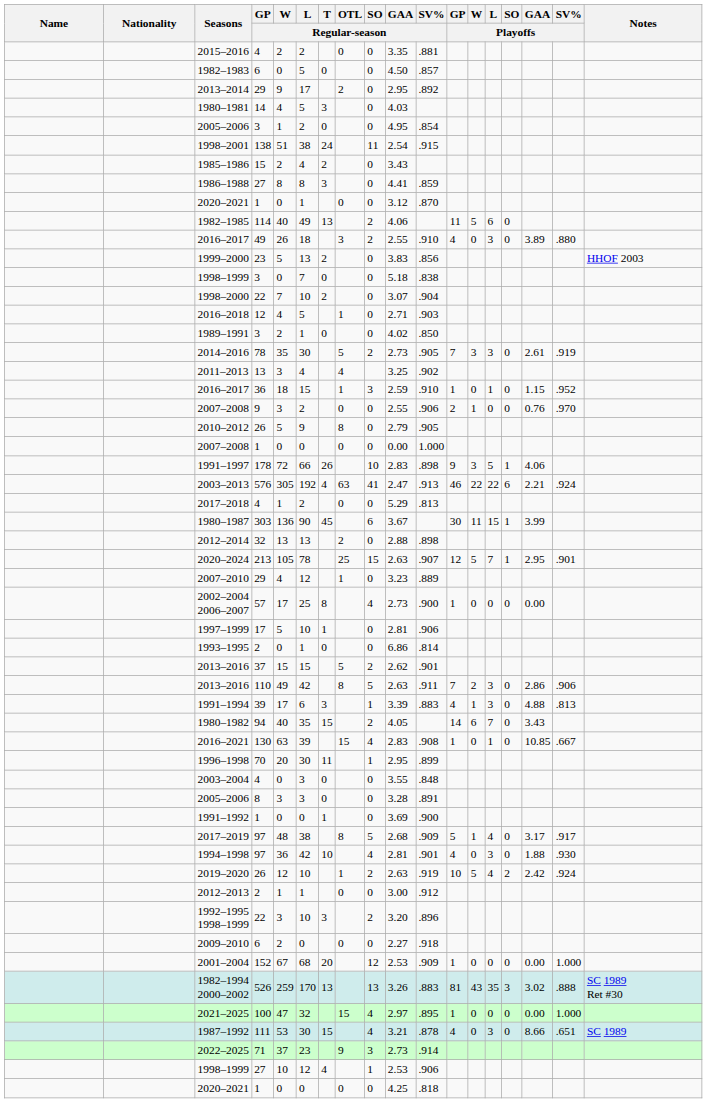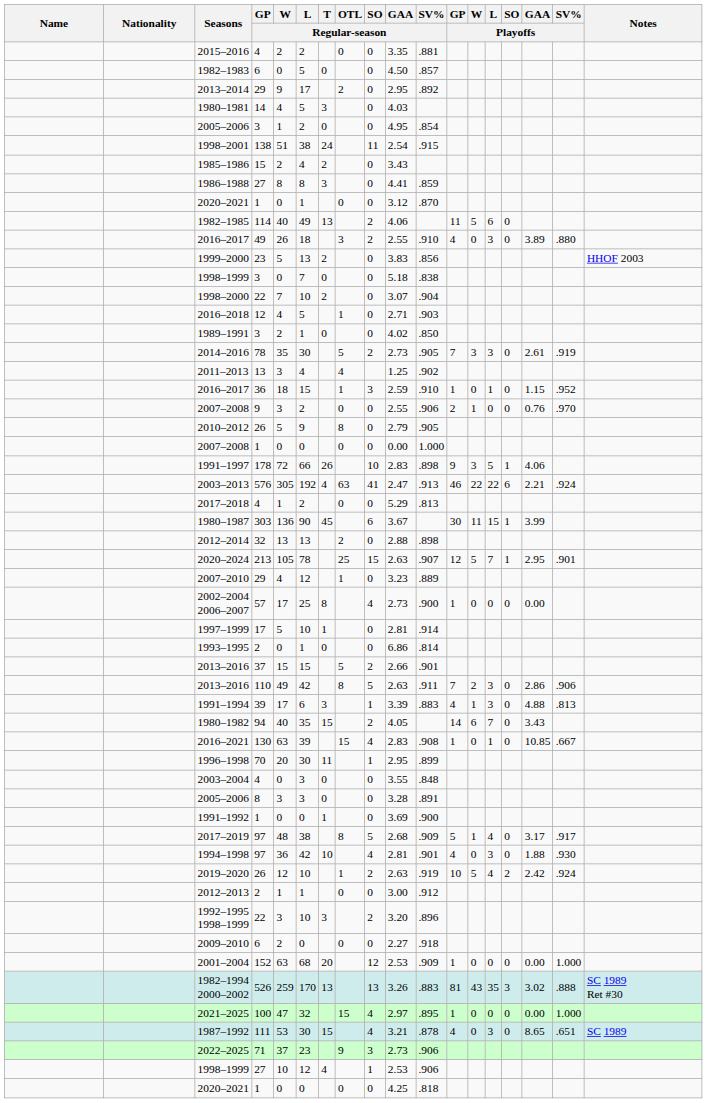 <table class="wikitable sortable" style="text-align:left; font-size:95%">
 <tr>
 <th rowspan="2" width="125px">Name</th>
 <th rowspan="2" width="115px">Nationality</th>
 <th rowspan="2">Seasons</th>
 <th>GP</th>
 <th>W</th>
 <th>L</th>
 <th>T</th>
 <th>OTL</th>
 <th>SO</th>
 <th>GAA</th>
 <th>SV%</th>
 <th>GP</th>
 <th>W</th>
 <th>L</th>
 <th>SO</th>
 <th>GAA</th>
 <th>SV%</th>
 <th rowspan="2" width="150px" class="unsortable">Notes</th>
 </tr>
 <tr class="unsortable">
 <th colspan="8">Regular-season</th>
 <th colspan="6" width="125px">Playoffs</th>
 </tr>
 <tr>
 <td></td>
 <td></td>
 <td>2015–2016</td>
 <td>4</td>
 <td>2</td>
 <td>2</td>
 <td></td>
 <td>0</td>
 <td>0</td>
 <td>3.35</td>
 <td>.881</td>
 <td></td>
 <td></td>
 <td></td>
 <td></td>
 <td></td>
 <td></td>
 <td></td>
 </tr>
 <tr>
 <td></td>
 <td></td>
 <td>1982–1983</td>
 <td>6</td>
 <td>0</td>
 <td>5</td>
 <td>0</td>
 <td></td>
 <td>0</td>
 <td>4.50</td>
 <td>.857</td>
 <td></td>
 <td></td>
 <td></td>
 <td></td>
 <td></td>
 <td></td>
 <td></td>
 </tr>
 <tr>
 <td></td>
 <td></td>
 <td>2013–2014</td>
 <td>29</td>
 <td>9</td>
 <td>17</td>
 <td></td>
 <td>2</td>
 <td>0</td>
 <td>2.95</td>
 <td>.892</td>
 <td></td>
 <td></td>
 <td></td>
 <td></td>
 <td></td>
 <td></td>
 <td></td>
 </tr>
 <tr>
 <td></td>
 <td></td>
 <td>1980–1981</td>
 <td>14</td>
 <td>4</td>
 <td>5</td>
 <td>3</td>
 <td></td>
 <td>0</td>
 <td>4.03</td>
 <td></td>
 <td></td>
 <td></td>
 <td></td>
 <td></td>
 <td></td>
 <td></td>
 <td></td>
 </tr>
 <tr>
 <td></td>
 <td></td>
 <td>2005–2006</td>
 <td>3</td>
 <td>1</td>
 <td>2</td>
 <td>0</td>
 <td></td>
 <td>0</td>
 <td>4.95</td>
 <td>.854</td>
 <td></td>
 <td></td>
 <td></td>
 <td></td>
 <td></td>
 <td></td>
 <td></td>
 </tr>
 <tr>
 <td></td>
 <td></td>
 <td>1998–2001</td>
 <td>138</td>
 <td>51</td>
 <td>38</td>
 <td>24</td>
 <td></td>
 <td>11</td>
 <td>2.54</td>
 <td>.915</td>
 <td></td>
 <td></td>
 <td></td>
 <td></td>
 <td></td>
 <td></td>
 <td></td>
 </tr>
 <tr>
 <td></td>
 <td></td>
 <td>1985–1986</td>
 <td>15</td>
 <td>2</td>
 <td>4</td>
 <td>2</td>
 <td></td>
 <td>0</td>
 <td>3.43</td>
 <td></td>
 <td></td>
 <td></td>
 <td></td>
 <td></td>
 <td></td>
 <td></td>
 <td></td>
 </tr>
 <tr>
 <td></td>
 <td></td>
 <td>1986–1988</td>
 <td>27</td>
 <td>8</td>
 <td>8</td>
 <td>3</td>
 <td></td>
 <td>0</td>
 <td>4.41</td>
 <td>.859</td>
 <td></td>
 <td></td>
 <td></td>
 <td></td>
 <td></td>
 <td></td>
 <td></td>
 </tr>
 <tr>
 <td></td>
 <td></td>
 <td>2020–2021</td>
 <td>1</td>
 <td>0</td>
 <td>1</td>
 <td></td>
 <td>0</td>
 <td>0</td>
 <td>3.12</td>
 <td>.870</td>
 <td></td>
 <td></td>
 <td></td>
 <td></td>
 <td></td>
 <td></td>
 <td></td>
 </tr>
 <tr>
 <td></td>
 <td></td>
 <td>1982–1985</td>
 <td>114</td>
 <td>40</td>
 <td>49</td>
 <td>13</td>
 <td></td>
 <td>2</td>
 <td>4.06</td>
 <td></td>
 <td>11</td>
 <td>5</td>
 <td>6</td>
 <td>0</td>
 <td></td>
 <td></td>
 <td></td>
 </tr>
 <tr>
 <td></td>
 <td></td>
 <td>2016–2017</td>
 <td>49</td>
 <td>26</td>
 <td>18</td>
 <td></td>
 <td>3</td>
 <td>2</td>
 <td>2.55</td>
 <td>.910</td>
 <td>4</td>
 <td>0</td>
 <td>3</td>
 <td>0</td>
 <td>3.89</td>
 <td>.880</td>
 <td></td>
 </tr>
 <tr>
 <td></td>
 <td></td>
 <td>1999–2000</td>
 <td>23</td>
 <td>5</td>
 <td>13</td>
 <td>2</td>
 <td></td>
 <td>0</td>
 <td>3.83</td>
 <td>.856</td>
 <td></td>
 <td></td>
 <td></td>
 <td></td>
 <td></td>
 <td></td>
 <td><a href='#'>HHOF</a> 2003</td>
 </tr>
 <tr>
 <td></td>
 <td></td>
 <td>1998–1999</td>
 <td>3</td>
 <td>0</td>
 <td>7</td>
 <td>0</td>
 <td></td>
 <td>0</td>
 <td>5.18</td>
 <td>.838</td>
 <td></td>
 <td></td>
 <td></td>
 <td></td>
 <td></td>
 <td></td>
 <td></td>
 </tr>
 <tr>
 <td></td>
 <td></td>
 <td>1998–2000</td>
 <td>22</td>
 <td>7</td>
 <td>10</td>
 <td>2</td>
 <td></td>
 <td>0</td>
 <td>3.07</td>
 <td>.904</td>
 <td></td>
 <td></td>
 <td></td>
 <td></td>
 <td></td>
 <td></td>
 <td></td>
 </tr>
 <tr>
 <td></td>
 <td></td>
 <td>2016–2018</td>
 <td>12</td>
 <td>4</td>
 <td>5</td>
 <td></td>
 <td>1</td>
 <td>0</td>
 <td>2.71</td>
 <td>.903</td>
 <td></td>
 <td></td>
 <td></td>
 <td></td>
 <td></td>
 <td></td>
 <td></td>
 </tr>
 <tr>
 <td></td>
 <td></td>
 <td>1989–1991</td>
 <td>3</td>
 <td>2</td>
 <td>1</td>
 <td>0</td>
 <td></td>
 <td>0</td>
 <td>4.02</td>
 <td>.850</td>
 <td></td>
 <td></td>
 <td></td>
 <td></td>
 <td></td>
 <td></td>
 <td></td>
 </tr>
 <tr>
 <td></td>
 <td></td>
 <td>2014–2016</td>
 <td>78</td>
 <td>35</td>
 <td>30</td>
 <td></td>
 <td>5</td>
 <td>2</td>
 <td>2.73</td>
 <td>.905</td>
 <td>7</td>
 <td>3</td>
 <td>3</td>
 <td>0</td>
 <td>2.61</td>
 <td>.919</td>
 <td></td>
 </tr>
 <tr>
 <td></td>
 <td></td>
 <td>2011–2013</td>
 <td>13</td>
 <td>3</td>
 <td>4</td>
 <td></td>
 <td>4</td>
 <td></td>
-<td>3.25</td>
+<td>1.25</td>
 <td>.902</td>
 <td></td>
 <td></td>
 <td></td>
 <td></td>
 <td></td>
 <td></td>
 <td></td>
 </tr>
 <tr>
 <td></td>
 <td></td>
 <td>2016–2017</td>
 <td>36</td>
 <td>18</td>
 <td>15</td>
 <td></td>
 <td>1</td>
 <td>3</td>
 <td>2.59</td>
 <td>.910</td>
 <td>1</td>
 <td>0</td>
 <td>1</td>
 <td>0</td>
 <td>1.15</td>
 <td>.952</td>
 <td></td>
 </tr>
 <tr>
 <td></td>
 <td></td>
 <td>2007–2008</td>
 <td>9</td>
 <td>3</td>
 <td>2</td>
 <td></td>
 <td>0</td>
 <td>0</td>
 <td>2.55</td>
 <td>.906</td>
 <td>2</td>
 <td>1</td>
 <td>0</td>
 <td>0</td>
 <td>0.76</td>
 <td>.970</td>
 <td></td>
 </tr>
 <tr>
 <td></td>
 <td></td>
 <td>2010–2012</td>
 <td>26</td>
 <td>5</td>
 <td>9</td>
 <td></td>
 <td>8</td>
 <td>0</td>
 <td>2.79</td>
 <td>.905</td>
 <td></td>
 <td></td>
 <td></td>
 <td></td>
 <td></td>
 <td></td>
 <td></td>
 </tr>
 <tr>
 <td></td>
 <td></td>
 <td>2007–2008</td>
 <td>1</td>
 <td>0</td>
 <td>0</td>
 <td></td>
 <td>0</td>
 <td>0</td>
 <td>0.00</td>
 <td>1.000</td>
 <td></td>
 <td></td>
 <td></td>
 <td></td>
 <td></td>
 <td></td>
 <td></td>
 </tr>
 <tr>
 <td></td>
 <td></td>
 <td>1991–1997</td>
 <td>178</td>
 <td>72</td>
 <td>66</td>
 <td>26</td>
 <td></td>
 <td>10</td>
 <td>2.83</td>
 <td>.898</td>
 <td>9</td>
 <td>3</td>
 <td>5</td>
 <td>1</td>
 <td>4.06</td>
 <td></td>
 <td></td>
 </tr>
 <tr>
 <td></td>
 <td></td>
 <td>2003–2013</td>
 <td>576</td>
 <td>305</td>
 <td>192</td>
 <td>4</td>
 <td>63</td>
 <td>41</td>
 <td>2.47</td>
 <td>.913</td>
 <td>46</td>
 <td>22</td>
 <td>22</td>
 <td>6</td>
 <td>2.21</td>
 <td>.924</td>
 <td></td>
 </tr>
 <tr>
 <td></td>
 <td></td>
 <td>2017–2018</td>
 <td>4</td>
 <td>1</td>
 <td>2</td>
 <td></td>
 <td>0</td>
 <td>0</td>
 <td>5.29</td>
 <td>.813</td>
 <td></td>
 <td></td>
 <td></td>
 <td></td>
 <td></td>
 <td></td>
 <td></td>
 </tr>
 <tr>
 <td></td>
 <td></td>
 <td>1980–1987</td>
 <td>303</td>
 <td>136</td>
 <td>90</td>
 <td>45</td>
 <td></td>
 <td>6</td>
 <td>3.67</td>
 <td></td>
 <td>30</td>
 <td>11</td>
 <td>15</td>
 <td>1</td>
 <td>3.99</td>
 <td></td>
 <td></td>
 </tr>
 <tr>
 <td></td>
 <td></td>
 <td>2012–2014</td>
 <td>32</td>
 <td>13</td>
 <td>13</td>
 <td></td>
 <td>2</td>
 <td>0</td>
 <td>2.88</td>
 <td>.898</td>
 <td></td>
 <td></td>
 <td></td>
 <td></td>
 <td></td>
 <td></td>
 <td></td>
 </tr>
 <tr>
 <td></td>
 <td></td>
 <td>2020–2024</td>
 <td>213</td>
 <td>105</td>
 <td>78</td>
 <td></td>
 <td>25</td>
 <td>15</td>
 <td>2.63</td>
 <td>.907</td>
 <td>12</td>
 <td>5</td>
 <td>7</td>
 <td>1</td>
 <td>2.95</td>
 <td>.901</td>
 <td></td>
 </tr>
 <tr>
 <td></td>
 <td></td>
 <td>2007–2010</td>
 <td>29</td>
 <td>4</td>
 <td>12</td>
 <td></td>
 <td>1</td>
 <td>0</td>
 <td>3.23</td>
 <td>.889</td>
 <td></td>
 <td></td>
 <td></td>
 <td></td>
 <td></td>
 <td></td>
 <td></td>
 </tr>
 <tr>
 <td></td>
 <td></td>
 <td>2002–2004<br>2006–2007</td>
 <td>57</td>
 <td>17</td>
 <td>25</td>
 <td>8</td>
 <td></td>
 <td>4</td>
 <td>2.73</td>
 <td>.900</td>
 <td>1</td>
 <td>0</td>
 <td>0</td>
 <td>0</td>
 <td>0.00</td>
 <td></td>
 <td></td>
 </tr>
 <tr>
 <td></td>
 <td></td>
 <td>1997–1999</td>
 <td>17</td>
 <td>5</td>
 <td>10</td>
 <td>1</td>
 <td></td>
 <td>0</td>
 <td>2.81</td>
-<td>.906</td>
+<td>.914</td>
 <td></td>
 <td></td>
 <td></td>
 <td></td>
 <td></td>
 <td></td>
 <td></td>
 </tr>
 <tr>
 <td></td>
 <td></td>
 <td>1993–1995</td>
 <td>2</td>
 <td>0</td>
 <td>1</td>
 <td>0</td>
 <td></td>
 <td>0</td>
 <td>6.86</td>
 <td>.814</td>
 <td></td>
 <td></td>
 <td></td>
 <td></td>
 <td></td>
 <td></td>
 <td></td>
 </tr>
 <tr>
 <td></td>
 <td></td>
 <td>2013–2016</td>
 <td>37</td>
 <td>15</td>
 <td>15</td>
 <td></td>
 <td>5</td>
 <td>2</td>
-<td>2.62</td>
+<td>2.66</td>
 <td>.901</td>
 <td></td>
 <td></td>
 <td></td>
 <td></td>
 <td></td>
 <td></td>
 <td></td>
 </tr>
 <tr>
 <td></td>
 <td></td>
 <td>2013–2016</td>
 <td>110</td>
 <td>49</td>
 <td>42</td>
 <td></td>
 <td>8</td>
 <td>5</td>
 <td>2.63</td>
 <td>.911</td>
 <td>7</td>
 <td>2</td>
 <td>3</td>
 <td>0</td>
 <td>2.86</td>
 <td>.906</td>
 <td></td>
 </tr>
 <tr>
 <td></td>
 <td></td>
 <td>1991–1994</td>
 <td>39</td>
 <td>17</td>
 <td>6</td>
 <td>3</td>
 <td></td>
 <td>1</td>
 <td>3.39</td>
 <td>.883</td>
 <td>4</td>
 <td>1</td>
 <td>3</td>
 <td>0</td>
 <td>4.88</td>
 <td>.813</td>
 <td></td>
 </tr>
 <tr>
 <td></td>
 <td></td>
 <td>1980–1982</td>
 <td>94</td>
 <td>40</td>
 <td>35</td>
 <td>15</td>
 <td></td>
 <td>2</td>
 <td>4.05</td>
 <td></td>
 <td>14</td>
 <td>6</td>
 <td>7</td>
 <td>0</td>
 <td>3.43</td>
 <td></td>
 <td></td>
 </tr>
 <tr>
 <td></td>
 <td></td>
 <td>2016–2021</td>
 <td>130</td>
 <td>63</td>
 <td>39</td>
 <td></td>
 <td>15</td>
 <td>4</td>
 <td>2.83</td>
 <td>.908</td>
 <td>1</td>
 <td>0</td>
 <td>1</td>
 <td>0</td>
 <td>10.85</td>
 <td>.667</td>
 <td></td>
 </tr>
 <tr>
 <td></td>
 <td></td>
 <td>1996–1998</td>
 <td>70</td>
 <td>20</td>
 <td>30</td>
 <td>11</td>
 <td></td>
 <td>1</td>
 <td>2.95</td>
 <td>.899</td>
 <td></td>
 <td></td>
 <td></td>
 <td></td>
 <td></td>
 <td></td>
 <td></td>
 </tr>
 <tr>
 <td></td>
 <td></td>
 <td>2003–2004</td>
 <td>4</td>
 <td>0</td>
 <td>3</td>
 <td>0</td>
 <td></td>
 <td>0</td>
 <td>3.55</td>
 <td>.848</td>
 <td></td>
 <td></td>
 <td></td>
 <td></td>
 <td></td>
 <td></td>
 <td></td>
 </tr>
 <tr>
 <td></td>
 <td></td>
 <td>2005–2006</td>
 <td>8</td>
 <td>3</td>
 <td>3</td>
 <td>0</td>
 <td></td>
 <td>0</td>
 <td>3.28</td>
 <td>.891</td>
 <td></td>
 <td></td>
 <td></td>
 <td></td>
 <td></td>
 <td></td>
 <td></td>
 </tr>
 <tr>
 <td></td>
 <td></td>
 <td>1991–1992</td>
 <td>1</td>
 <td>0</td>
 <td>0</td>
 <td>1</td>
 <td></td>
 <td>0</td>
 <td>3.69</td>
 <td>.900</td>
 <td></td>
 <td></td>
 <td></td>
 <td></td>
 <td></td>
 <td></td>
 <td></td>
 </tr>
 <tr>
 <td></td>
 <td></td>
 <td>2017–2019</td>
 <td>97</td>
 <td>48</td>
 <td>38</td>
 <td></td>
 <td>8</td>
 <td>5</td>
 <td>2.68</td>
 <td>.909</td>
 <td>5</td>
 <td>1</td>
 <td>4</td>
 <td>0</td>
 <td>3.17</td>
 <td>.917</td>
 <td></td>
 </tr>
 <tr>
 <td></td>
 <td></td>
 <td>1994–1998</td>
 <td>97</td>
 <td>36</td>
 <td>42</td>
 <td>10</td>
 <td></td>
 <td>4</td>
 <td>2.81</td>
 <td>.901</td>
 <td>4</td>
 <td>0</td>
 <td>3</td>
 <td>0</td>
 <td>1.88</td>
 <td>.930</td>
 <td></td>
 </tr>
 <tr>
 <td></td>
 <td></td>
 <td>2019–2020</td>
 <td>26</td>
 <td>12</td>
 <td>10</td>
 <td></td>
 <td>1</td>
 <td>2</td>
 <td>2.63</td>
 <td>.919</td>
 <td>10</td>
 <td>5</td>
 <td>4</td>
 <td>2</td>
 <td>2.42</td>
 <td>.924</td>
 <td></td>
 </tr>
 <tr>
 <td></td>
 <td></td>
 <td>2012–2013</td>
 <td>2</td>
 <td>1</td>
 <td>1</td>
 <td></td>
 <td>0</td>
 <td>0</td>
 <td>3.00</td>
 <td>.912</td>
 <td></td>
 <td></td>
 <td></td>
 <td></td>
 <td></td>
 <td></td>
 <td></td>
 </tr>
 <tr>
 <td></td>
 <td></td>
 <td>1992–1995<br>1998–1999</td>
 <td>22</td>
 <td>3</td>
 <td>10</td>
 <td>3</td>
 <td></td>
 <td>2</td>
 <td>3.20</td>
 <td>.896</td>
 <td></td>
 <td></td>
 <td></td>
 <td></td>
 <td></td>
 <td></td>
 <td></td>
 </tr>
 <tr>
 <td></td>
 <td></td>
 <td>2009–2010</td>
 <td>6</td>
 <td>2</td>
 <td>0</td>
 <td></td>
 <td>0</td>
 <td>0</td>
 <td>2.27</td>
 <td>.918</td>
 <td></td>
 <td></td>
 <td></td>
 <td></td>
 <td></td>
 <td></td>
 <td></td>
 </tr>
 <tr>
 <td></td>
 <td></td>
 <td>2001–2004</td>
 <td>152</td>
-<td>67</td>
+<td>63</td>
 <td>68</td>
 <td>20</td>
 <td></td>
 <td>12</td>
 <td>2.53</td>
 <td>.909</td>
 <td>1</td>
 <td>0</td>
 <td>0</td>
 <td>0</td>
 <td>0.00</td>
 <td>1.000</td>
 <td></td>
 </tr>
 <tr bgcolor="#CFECEC">
 <td></td>
 <td></td>
 <td>1982–1994<br>2000–2002</td>
 <td>526</td>
 <td>259</td>
 <td>170</td>
 <td>13</td>
 <td></td>
 <td>13</td>
 <td>3.26</td>
 <td>.883</td>
 <td>81</td>
 <td>43</td>
 <td>35</td>
 <td>3</td>
 <td>3.02</td>
 <td>.888</td>
 <td><a href='#'>SC</a> <a href='#'>1989</a><br>Ret #30</td>
 </tr>
 <tr bgcolor="#CCFFCC">
 <td></td>
 <td></td>
 <td>2021–2025</td>
 <td>100</td>
 <td>47</td>
 <td>32</td>
 <td></td>
 <td>15</td>
 <td>4</td>
 <td>2.97</td>
 <td>.895</td>
 <td>1</td>
 <td>0</td>
 <td>0</td>
 <td>0</td>
 <td>0.00</td>
 <td>1.000</td>
 <td></td>
 </tr>
 <tr bgcolor="#CFECEC">
 <td></td>
 <td></td>
 <td>1987–1992</td>
 <td>111</td>
 <td>53</td>
 <td>30</td>
 <td>15</td>
 <td></td>
 <td>4</td>
 <td>3.21</td>
 <td>.878</td>
 <td>4</td>
 <td>0</td>
 <td>3</td>
 <td>0</td>
-<td>8.66</td>
+<td>8.65</td>
 <td>.651</td>
 <td><a href='#'>SC</a> <a href='#'>1989</a></td>
 </tr>
 <tr bgcolor="#CCFFCC">
 <td></td>
 <td></td>
 <td>2022–2025</td>
 <td>71</td>
 <td>37</td>
 <td>23</td>
 <td></td>
 <td>9</td>
 <td>3</td>
 <td>2.73</td>
-<td>.914</td>
+<td>.906</td>
 <td></td>
 <td></td>
 <td></td>
 <td></td>
 <td></td>
 <td></td>
 <td></td>
 </tr>
 <tr>
 <td></td>
 <td></td>
 <td>1998–1999</td>
 <td>27</td>
 <td>10</td>
 <td>12</td>
 <td>4</td>
 <td></td>
 <td>1</td>
 <td>2.53</td>
 <td>.906</td>
 <td></td>
 <td></td>
 <td></td>
 <td></td>
 <td></td>
 <td></td>
 <td></td>
 </tr>
 <tr>
 <td></td>
 <td></td>
 <td>2020–2021</td>
 <td>1</td>
 <td>0</td>
 <td>0</td>
 <td></td>
 <td>0</td>
 <td>0</td>
 <td>4.25</td>
 <td>.818</td>
 <td></td>
 <td></td>
 <td></td>
 <td></td>
 <td></td>
 <td></td>
 <td></td>
 </tr>
 </table>
